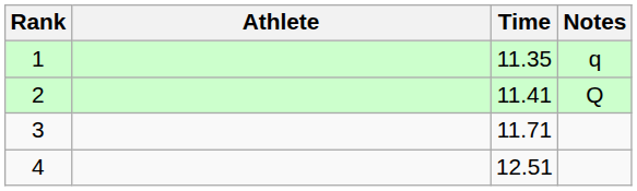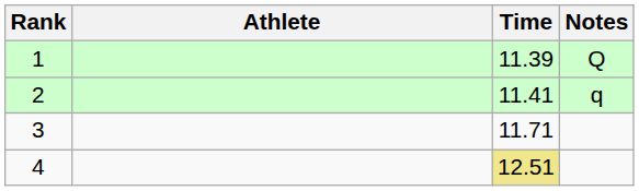 <table class="wikitable" style="text-align:center">
 <tr>
 <th>Rank</th>
 <th Style="width:18em">Athlete</th>
 <th>Time</th>
 <th>Notes</th>
 </tr>
 <tr style="background:#cfc">
 <td>1</td>
 <td style="text-align:left"></td>
-<td>11.35</td>
-<td>q</td>
+<td>11.39</td>
+<td>Q</td>
 </tr>
 <tr style="background:#cfc">
 <td>2</td>
 <td style="text-align:left"></td>
 <td>11.41</td>
-<td>Q</td>
+<td>q</td>
 </tr>
 <tr>
 <td>3</td>
 <td style="text-align:left"></td>
 <td>11.71</td>
 <td></td>
 </tr>
 <tr>
 <td>4</td>
 <td style="text-align:left"></td>
-<td>12.51</td>
+<td style="background: khaki;">12.51</td>
 <td></td>
 </tr>
 </table>
